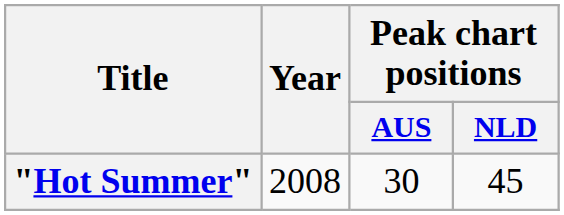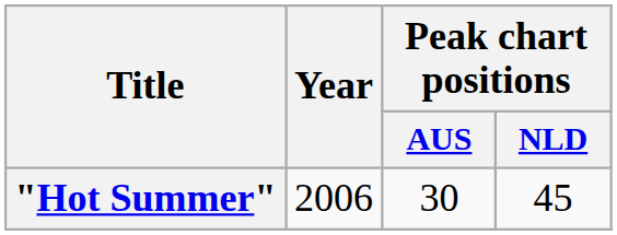 <table class="wikitable plainrowheaders" style="text-align:center;">
 <tr>
 <th rowspan="2">Title</th>
 <th rowspan="2">Year</th>
 <th colspan="2">Peak chart positions</th>
 </tr>
 <tr style="font-size:smaller;">
 <th width="40px"><a href='#'>AUS</a><br></th>
 <th width="40px"><a href='#'>NLD</a><br></th>
 </tr>
 <tr>
 <th scope="row">"<a href='#'>Hot Summer</a>"</th>
-<td>2008</td>
+<td>2006</td>
 <td>30</td>
 <td>45</td>
 </tr>
 </table>
